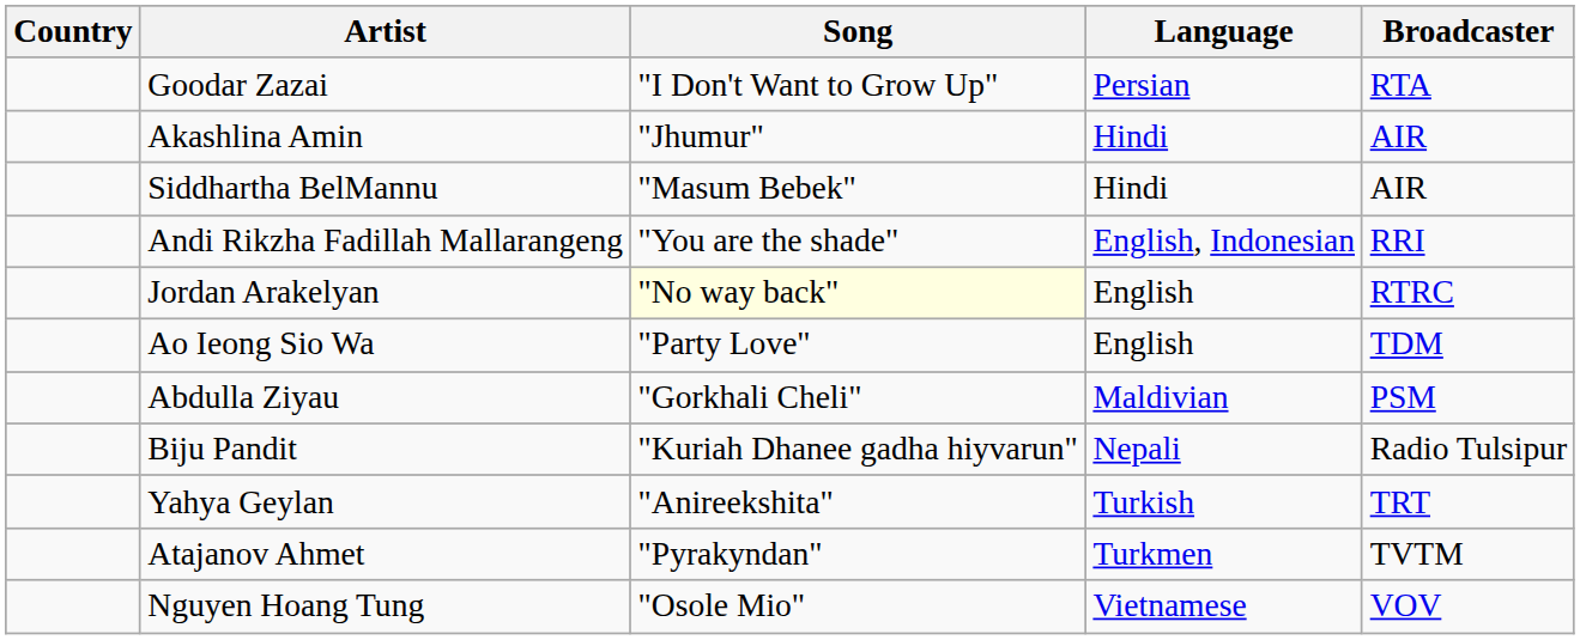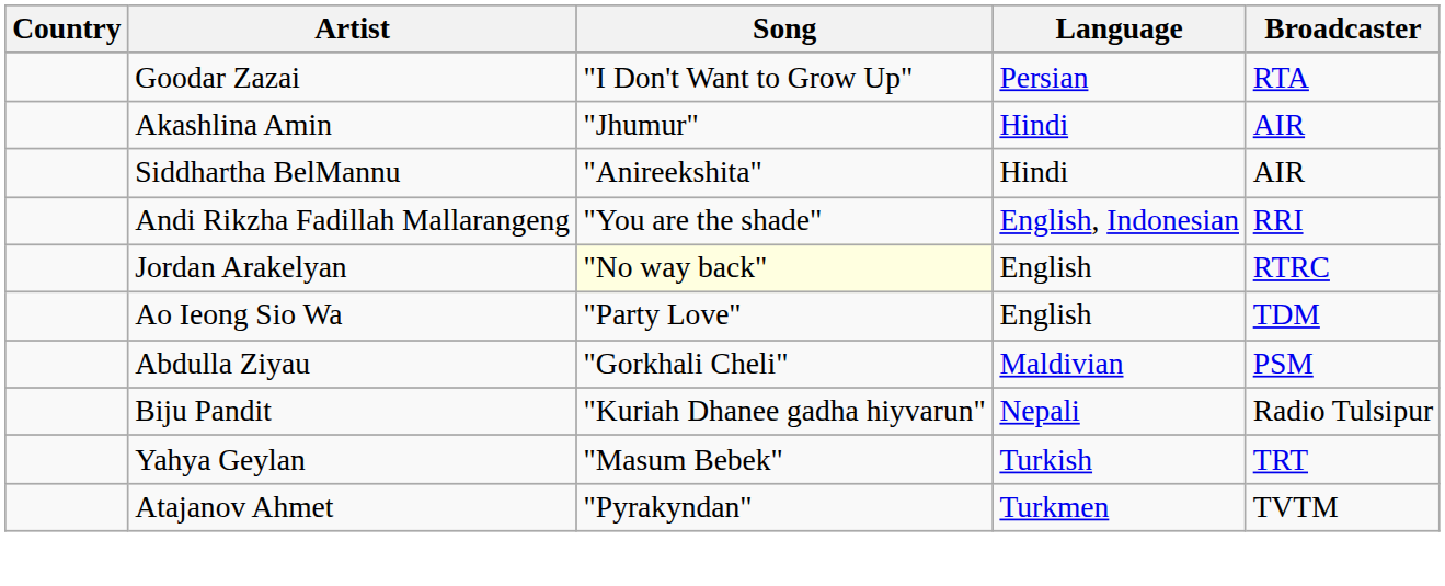 <table class="sortable wikitable">
 <tr>
 <th>Country</th>
 <th>Artist</th>
 <th>Song</th>
 <th>Language</th>
 <th>Broadcaster</th>
 </tr>
 <tr>
 <td></td>
 <td>Goodar Zazai</td>
 <td>"I Don't Want to Grow Up"</td>
 <td><a href='#'>Persian</a></td>
 <td><a href='#'>RTA</a></td>
 </tr>
 <tr>
 <td></td>
 <td>Akashlina Amin</td>
 <td>"Jhumur"</td>
 <td><a href='#'>Hindi</a></td>
 <td><a href='#'>AIR</a></td>
 </tr>
 <tr>
 <td></td>
 <td>Siddhartha BelMannu</td>
-<td>"Masum Bebek"</td>
+<td>"Anireekshita"</td>
 <td>Hindi</td>
 <td>AIR</td>
 </tr>
 <tr>
 <td></td>
 <td>Andi Rikzha Fadillah Mallarangeng</td>
 <td>"You are the shade"</td>
 <td><a href='#'>English</a>, <a href='#'>Indonesian</a></td>
 <td><a href='#'>RRI</a></td>
 </tr>
 <tr>
 <td></td>
 <td>Jordan Arakelyan</td>
 <td style="background: lightyellow;">"No way back"</td>
 <td>English</td>
 <td><a href='#'>RTRC</a></td>
 </tr>
 <tr>
 <td></td>
 <td>Ao Ieong Sio Wa</td>
 <td>"Party Love"</td>
 <td>English</td>
 <td><a href='#'>TDM</a></td>
 </tr>
 <tr>
 <td></td>
 <td>Abdulla Ziyau</td>
 <td>"Gorkhali Cheli"</td>
 <td><a href='#'>Maldivian</a></td>
 <td><a href='#'>PSM</a></td>
 </tr>
 <tr>
 <td></td>
 <td>Biju Pandit</td>
 <td>"Kuriah Dhanee gadha hiyvarun"</td>
 <td><a href='#'>Nepali</a></td>
 <td>Radio Tulsipur</td>
 </tr>
 <tr>
 <td></td>
 <td>Yahya Geylan</td>
-<td>"Anireekshita"</td>
+<td>"Masum Bebek"</td>
 <td><a href='#'>Turkish</a></td>
 <td><a href='#'>TRT</a></td>
 </tr>
 <tr>
 <td></td>
 <td>Atajanov Ahmet</td>
 <td>"Pyrakyndan"</td>
 <td><a href='#'>Turkmen</a></td>
 <td>TVTM</td>
 </tr>
-<tr>
-<td></td>
-<td>Nguyen Hoang Tung</td>
-<td>"Osole Mio"</td>
-<td><a href='#'>Vietnamese</a></td>
-<td><a href='#'>VOV</a></td>
-</tr>
 </table>
